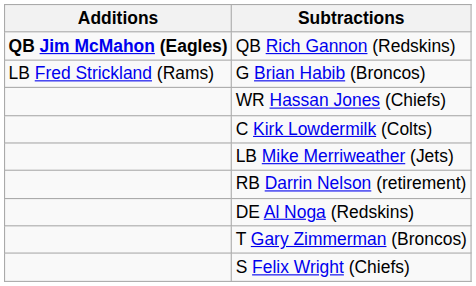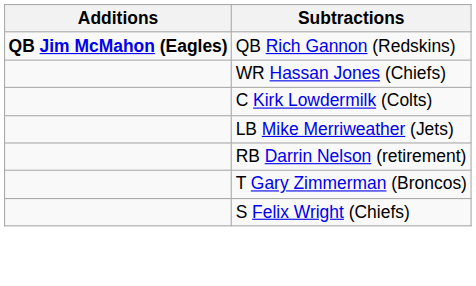 <table class="wikitable">
 <tr>
 <th>Additions</th>
 <th>Subtractions</th>
 </tr>
 <tr>
 <td><strong>QB <a href='#'>Jim McMahon</a> (Eagles)</strong></td>
 <td>QB <a href='#'>Rich Gannon</a> (Redskins)</td>
-</tr>
-<tr>
-<td>LB <a href='#'>Fred Strickland</a> (Rams)</td>
-<td>G <a href='#'>Brian Habib</a> (Broncos)</td>
 </tr>
 <tr>
 <td></td>
 <td>WR <a href='#'>Hassan Jones</a> (Chiefs)</td>
 </tr>
 <tr>
 <td></td>
 <td>C <a href='#'>Kirk Lowdermilk</a> (Colts)</td>
 </tr>
 <tr>
 <td></td>
 <td>LB <a href='#'>Mike Merriweather</a> (Jets)</td>
 </tr>
 <tr>
 <td></td>
 <td>RB <a href='#'>Darrin Nelson</a> (retirement)</td>
 </tr>
 <tr>
 <td></td>
-<td>DE <a href='#'>Al Noga</a> (Redskins)</td>
-</tr>
-<tr>
-<td></td>
 <td>T <a href='#'>Gary Zimmerman</a> (Broncos)</td>
 </tr>
 <tr>
 <td></td>
 <td>S <a href='#'>Felix Wright</a> (Chiefs)</td>
 </tr>
 </table>
